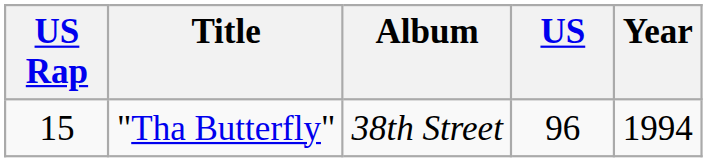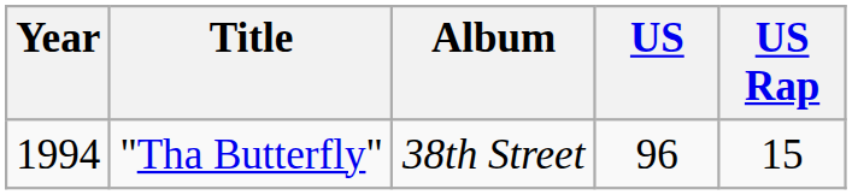 <table class="wikitable">
 <tr>
-<th align="center" valign="top" width="40"><a href='#'>US Rap</a></th>
+<th align="left" valign="top">Year</th>
 <th align="left" valign="top">Title</th>
 <th align="left" valign="top">Album</th>
 <th align="center" valign="top" width="40"><a href='#'>US</a></th>
-<th align="left" valign="top">Year</th>
+<th align="center" valign="top" width="40"><a href='#'>US Rap</a></th>
 </tr>
 <tr>
-<td align="center" valign="top">15 </td>
+<td align="left" valign="top">1994</td>
 <td align="left" valign="top">"<a href='#'>Tha Butterfly</a>"</td>
 <td align="left" valign="top"><em>38th Street</em></td>
 <td align="center" valign="top">96</td>
-<td align="left" valign="top">1994</td>
+<td align="center" valign="top">15 </td>
 </tr>
 </table>
